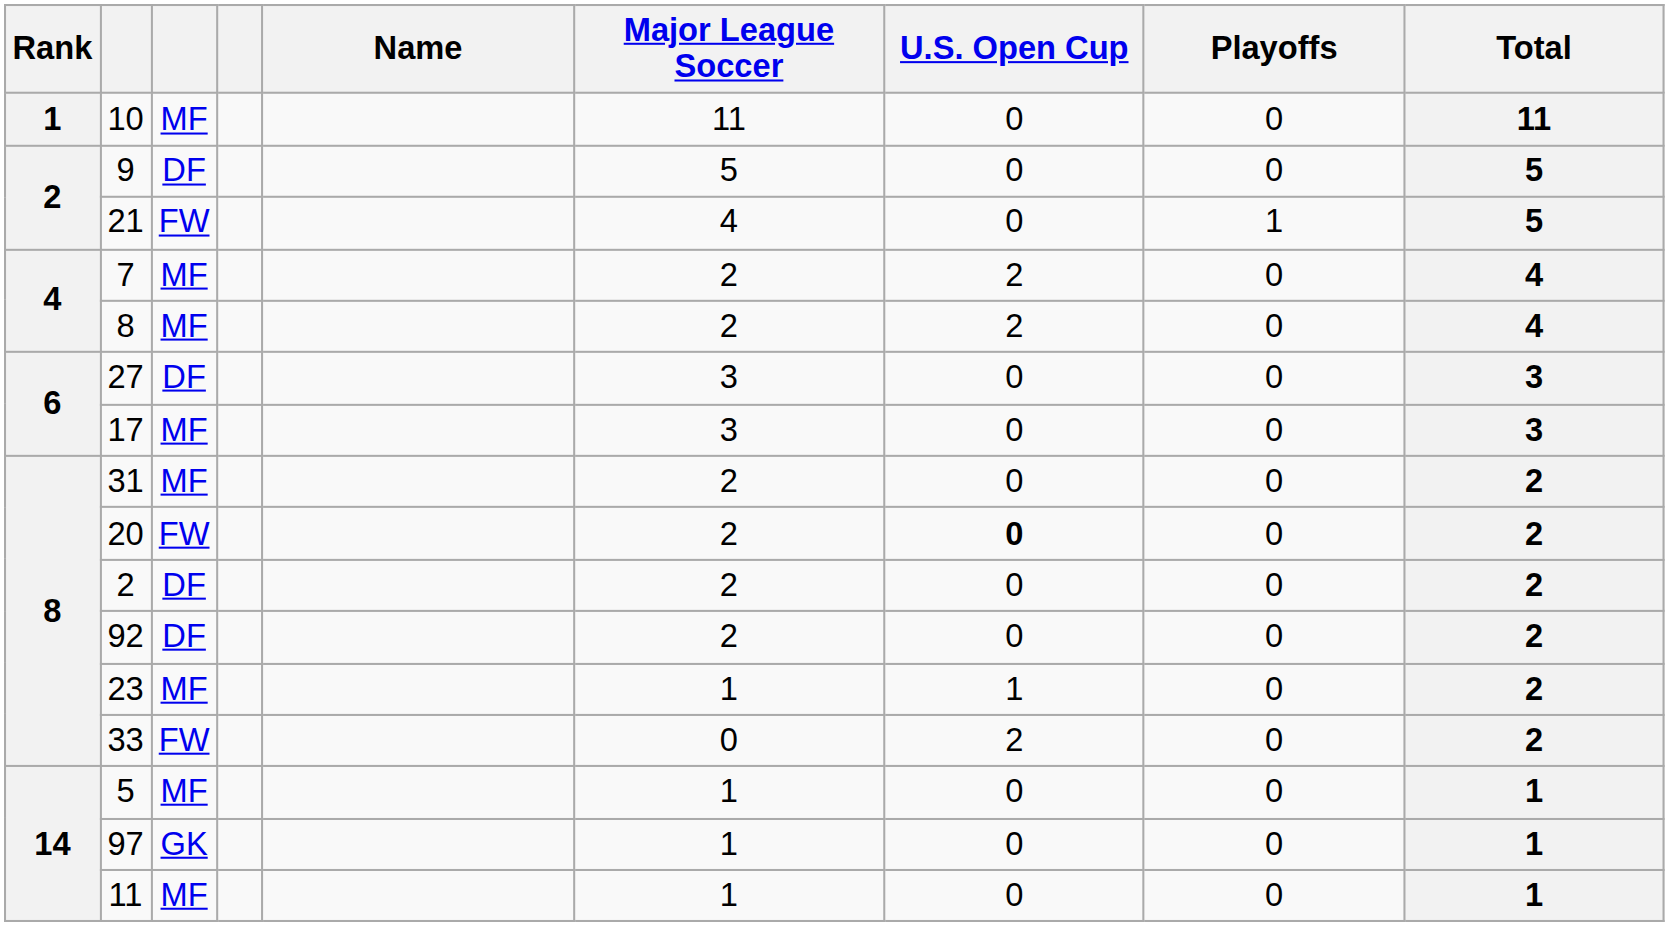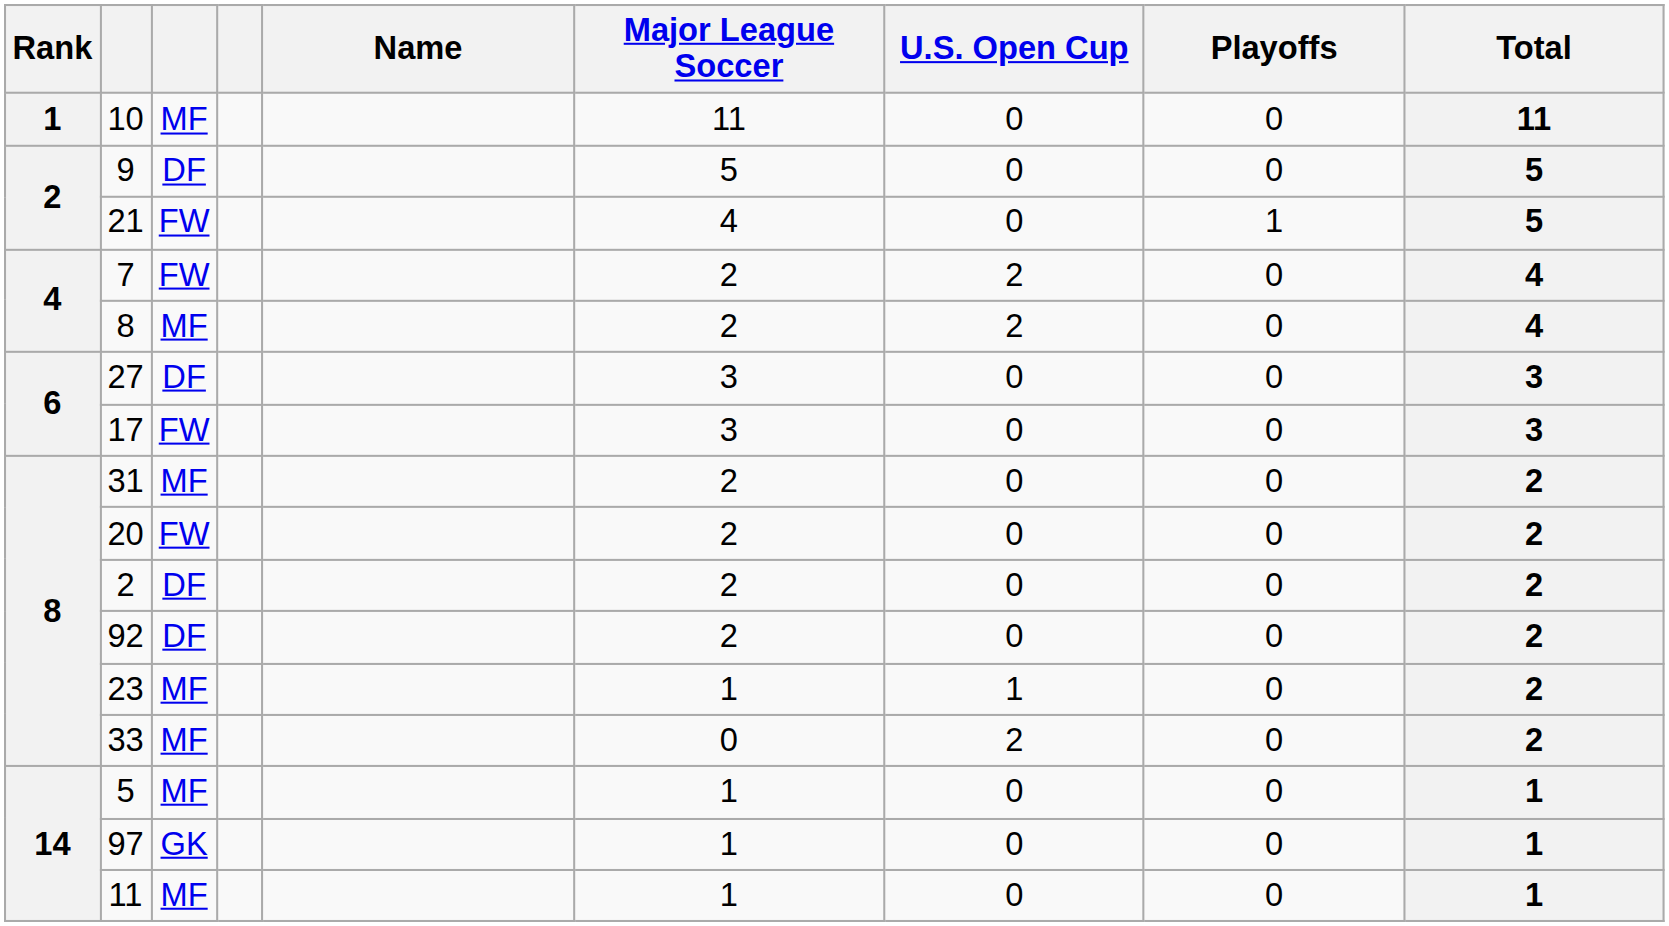 <table class="wikitable sortable" style="text-align:center;">
 <tr>
 <th width="15">Rank</th>
 <th width="15"></th>
 <th width="15"></th>
 <th width="15"></th>
 <th width="145">Name</th>
 <th width="145"><a href='#'>Major League Soccer</a></th>
 <th width="120"><a href='#'>U.S. Open Cup</a></th>
 <th width="120">Playoffs</th>
 <th width="120">Total</th>
 </tr>
 <tr>
 <th>1</th>
 <td>10</td>
 <td><a href='#'>MF</a></td>
 <td></td>
 <td align="left"></td>
 <td>11</td>
 <td>0</td>
 <td>0</td>
 <th>11</th>
 </tr>
 <tr>
 <th rowspan="2">2</th>
 <td>9</td>
 <td><a href='#'>DF</a></td>
 <td></td>
 <td align="left"></td>
 <td>5</td>
 <td>0</td>
 <td>0</td>
 <th>5</th>
 </tr>
 <tr>
 <td>21</td>
 <td><a href='#'>FW</a></td>
 <td></td>
 <td align="left"></td>
 <td>4</td>
 <td>0</td>
 <td>1</td>
 <th>5</th>
 </tr>
 <tr>
 <th rowspan="2">4</th>
 <td>7</td>
-<td><a href='#'>MF</a></td>
+<td><a href='#'>FW</a></td>
 <td></td>
 <td align="left"></td>
 <td>2</td>
 <td>2</td>
 <td>0</td>
 <th>4</th>
 </tr>
 <tr>
 <td>8</td>
 <td><a href='#'>MF</a></td>
 <td></td>
 <td align="left"></td>
 <td>2</td>
 <td>2</td>
 <td>0</td>
 <th>4</th>
 </tr>
 <tr>
 <th rowspan="2">6</th>
 <td>27</td>
 <td><a href='#'>DF</a></td>
 <td></td>
 <td align="left"></td>
 <td>3</td>
 <td>0</td>
 <td>0</td>
 <th>3</th>
 </tr>
 <tr>
 <td>17</td>
-<td><a href='#'>MF</a></td>
+<td><a href='#'>FW</a></td>
 <td></td>
 <td align="left"></td>
 <td>3</td>
 <td>0</td>
 <td>0</td>
 <th>3</th>
 </tr>
 <tr>
 <th rowspan="6">8</th>
 <td>31</td>
 <td><a href='#'>MF</a></td>
 <td></td>
 <td align="left"></td>
 <td>2</td>
 <td>0</td>
 <td>0</td>
 <th>2</th>
 </tr>
 <tr>
 <td>20</td>
 <td><a href='#'>FW</a></td>
 <td></td>
 <td align="left"></td>
 <td>2</td>
-<td><strong>0</strong></td>
+<td>0</td>
 <td>0</td>
 <th>2</th>
 </tr>
 <tr>
 <td>2</td>
 <td><a href='#'>DF</a></td>
 <td></td>
 <td align="left"></td>
 <td>2</td>
 <td>0</td>
 <td>0</td>
 <th>2</th>
 </tr>
 <tr>
 <td>92</td>
 <td><a href='#'>DF</a></td>
 <td></td>
 <td align="left"></td>
 <td>2</td>
 <td>0</td>
 <td>0</td>
 <th>2</th>
 </tr>
 <tr>
 <td>23</td>
 <td><a href='#'>MF</a></td>
 <td></td>
 <td align="left"></td>
 <td>1</td>
 <td>1</td>
 <td>0</td>
 <th>2</th>
 </tr>
 <tr>
 <td>33</td>
-<td><a href='#'>FW</a></td>
+<td><a href='#'>MF</a></td>
 <td></td>
 <td align="left"></td>
 <td>0</td>
 <td>2</td>
 <td>0</td>
 <th>2</th>
 </tr>
 <tr>
 <th rowspan="3">14</th>
 <td>5</td>
 <td><a href='#'>MF</a></td>
 <td></td>
 <td align="left"></td>
 <td>1</td>
 <td>0</td>
 <td>0</td>
 <th>1</th>
 </tr>
 <tr>
 <td>97</td>
 <td><a href='#'>GK</a></td>
 <td></td>
 <td align="left"></td>
 <td>1</td>
 <td>0</td>
 <td>0</td>
 <th>1</th>
 </tr>
 <tr>
 <td>11</td>
 <td><a href='#'>MF</a></td>
 <td></td>
 <td align="left"></td>
 <td>1</td>
 <td>0</td>
 <td>0</td>
 <th>1</th>
 </tr>
 </table>
